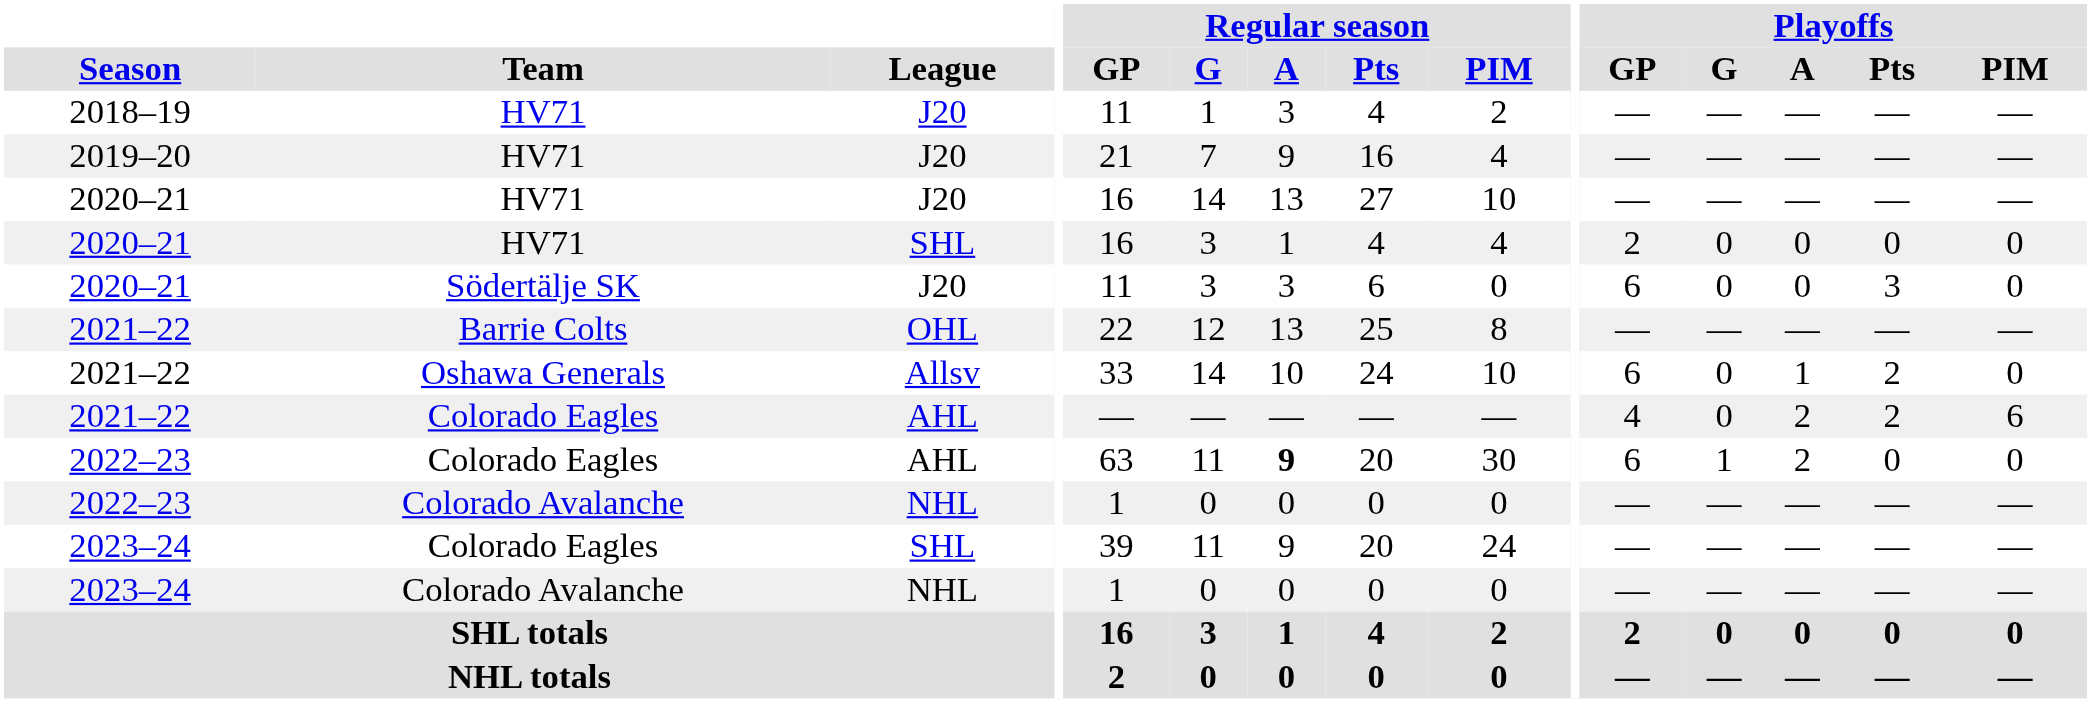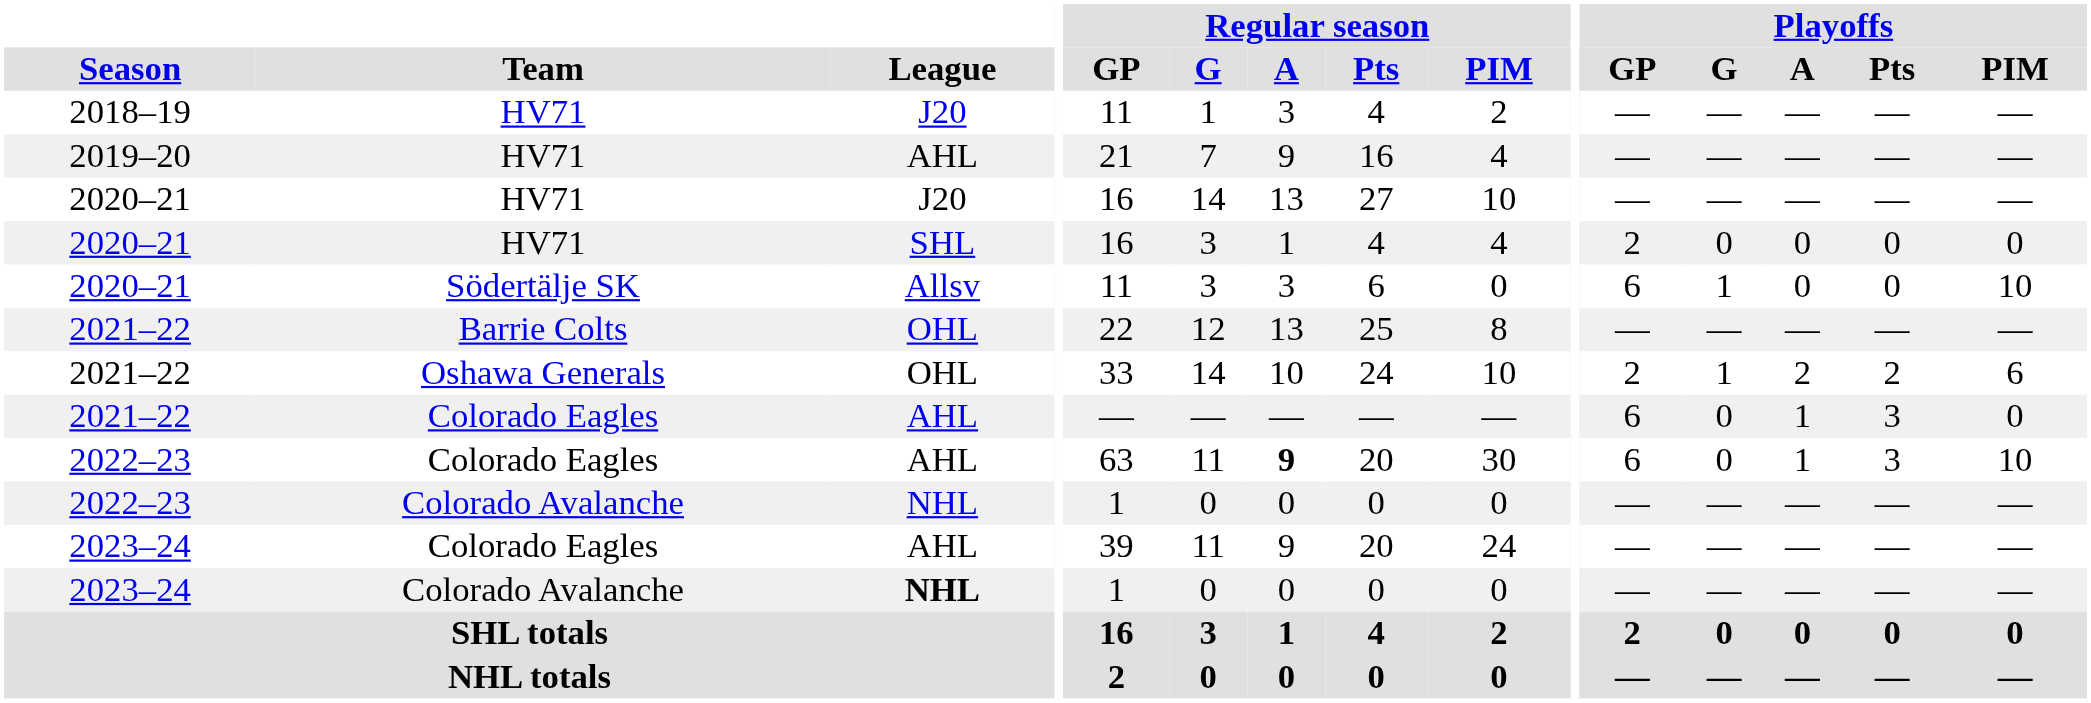 <table border="0" cellpadding="1" cellspacing="0" style="text-align:center; width:60em">
 <tr bgcolor="#e0e0e0">
 <th colspan="3" bgcolor="#ffffff"></th>
 <th rowspan="102" bgcolor="#ffffff"></th>
 <th colspan="5"><a href='#'>Regular season</a></th>
 <th rowspan="102" bgcolor="#ffffff"></th>
 <th colspan="5"><a href='#'>Playoffs</a></th>
 </tr>
 <tr bgcolor="#e0e0e0">
 <th><a href='#'>Season</a></th>
 <th>Team</th>
 <th>League</th>
 <th>GP</th>
 <th><a href='#'>G</a></th>
 <th><a href='#'>A</a></th>
 <th><a href='#'>Pts</a></th>
 <th><a href='#'>PIM</a></th>
 <th>GP</th>
 <th>G</th>
 <th>A</th>
 <th>Pts</th>
 <th>PIM</th>
 </tr>
 <tr>
 <td>2018–19</td>
 <td><a href='#'>HV71</a></td>
 <td><a href='#'>J20</a></td>
 <td>11</td>
 <td>1</td>
 <td>3</td>
 <td>4</td>
 <td>2</td>
 <td>—</td>
 <td>—</td>
 <td>—</td>
 <td>—</td>
 <td>—</td>
 </tr>
 <tr bgcolor="#f0f0f0">
 <td>2019–20</td>
 <td>HV71</td>
-<td>J20</td>
+<td>AHL</td>
 <td>21</td>
 <td>7</td>
 <td>9</td>
 <td>16</td>
 <td>4</td>
 <td>—</td>
 <td>—</td>
 <td>—</td>
 <td>—</td>
 <td>—</td>
 </tr>
 <tr>
 <td>2020–21</td>
 <td>HV71</td>
 <td>J20</td>
 <td>16</td>
 <td>14</td>
 <td>13</td>
 <td>27</td>
 <td>10</td>
 <td>—</td>
 <td>—</td>
 <td>—</td>
 <td>—</td>
 <td>—</td>
 </tr>
 <tr bgcolor="#f0f0f0">
 <td><a href='#'>2020–21</a></td>
 <td>HV71</td>
 <td><a href='#'>SHL</a></td>
 <td>16</td>
 <td>3</td>
 <td>1</td>
 <td>4</td>
 <td>4</td>
 <td>2</td>
 <td>0</td>
 <td>0</td>
 <td>0</td>
 <td>0</td>
 </tr>
 <tr>
 <td><a href='#'>2020–21</a></td>
 <td><a href='#'>Södertälje SK</a></td>
-<td>J20</td>
+<td><a href='#'>Allsv</a></td>
 <td>11</td>
 <td>3</td>
 <td>3</td>
 <td>6</td>
 <td>0</td>
 <td>6</td>
+<td>1</td>
 <td>0</td>
 <td>0</td>
-<td>3</td>
-<td>0</td>
+<td>10</td>
 </tr>
 <tr bgcolor="#f0f0f0">
 <td><a href='#'>2021–22</a></td>
 <td><a href='#'>Barrie Colts</a></td>
 <td><a href='#'>OHL</a></td>
 <td>22</td>
 <td>12</td>
 <td>13</td>
 <td>25</td>
 <td>8</td>
 <td>—</td>
 <td>—</td>
 <td>—</td>
 <td>—</td>
 <td>—</td>
 </tr>
 <tr>
 <td>2021–22</td>
 <td><a href='#'>Oshawa Generals</a></td>
-<td><a href='#'>Allsv</a></td>
+<td>OHL</td>
 <td>33</td>
 <td>14</td>
 <td>10</td>
 <td>24</td>
 <td>10</td>
-<td>6</td>
-<td>0</td>
+<td>2</td>
 <td>1</td>
 <td>2</td>
-<td>0</td>
+<td>2</td>
+<td>6</td>
 </tr>
 <tr bgcolor="#f0f0f0">
 <td><a href='#'>2021–22</a></td>
 <td><a href='#'>Colorado Eagles</a></td>
 <td><a href='#'>AHL</a></td>
 <td>—</td>
 <td>—</td>
 <td>—</td>
 <td>—</td>
 <td>—</td>
-<td>4</td>
+<td>6</td>
 <td>0</td>
-<td>2</td>
-<td>2</td>
-<td>6</td>
+<td>1</td>
+<td>3</td>
+<td>0</td>
 </tr>
 <tr>
 <td><a href='#'>2022–23</a></td>
 <td>Colorado Eagles</td>
 <td>AHL</td>
 <td>63</td>
 <td>11</td>
 <td><strong>9</strong></td>
 <td>20</td>
 <td>30</td>
 <td>6</td>
+<td>0</td>
 <td>1</td>
-<td>2</td>
-<td>0</td>
-<td>0</td>
+<td>3</td>
+<td>10</td>
 </tr>
 <tr bgcolor="#f0f0f0">
 <td><a href='#'>2022–23</a></td>
 <td><a href='#'>Colorado Avalanche</a></td>
 <td><a href='#'>NHL</a></td>
 <td>1</td>
 <td>0</td>
 <td>0</td>
 <td>0</td>
 <td>0</td>
 <td>—</td>
 <td>—</td>
 <td>—</td>
 <td>—</td>
 <td>—</td>
 </tr>
 <tr>
 <td><a href='#'>2023–24</a></td>
 <td>Colorado Eagles</td>
-<td><a href='#'>SHL</a></td>
+<td>AHL</td>
 <td>39</td>
 <td>11</td>
 <td>9</td>
 <td>20</td>
 <td>24</td>
 <td>—</td>
 <td>—</td>
 <td>—</td>
 <td>—</td>
 <td>—</td>
 </tr>
 <tr bgcolor="#f0f0f0">
 <td><a href='#'>2023–24</a></td>
 <td>Colorado Avalanche</td>
-<td>NHL</td>
+<td><strong>NHL</strong></td>
 <td>1</td>
 <td>0</td>
 <td>0</td>
 <td>0</td>
 <td>0</td>
 <td>—</td>
 <td>—</td>
 <td>—</td>
 <td>—</td>
 <td>—</td>
 </tr>
 <tr bgcolor="#e0e0e0">
 <th colspan="3">SHL totals</th>
 <th>16</th>
 <th>3</th>
 <th>1</th>
 <th>4</th>
 <th>2</th>
 <th>2</th>
 <th>0</th>
 <th>0</th>
 <th>0</th>
 <th>0</th>
 </tr>
 <tr bgcolor="#e0e0e0">
 <th colspan="3">NHL totals</th>
 <th>2</th>
 <th>0</th>
 <th>0</th>
 <th>0</th>
 <th>0</th>
 <th>—</th>
 <th>—</th>
 <th>—</th>
 <th>—</th>
 <th>—</th>
 </tr>
 </table>
